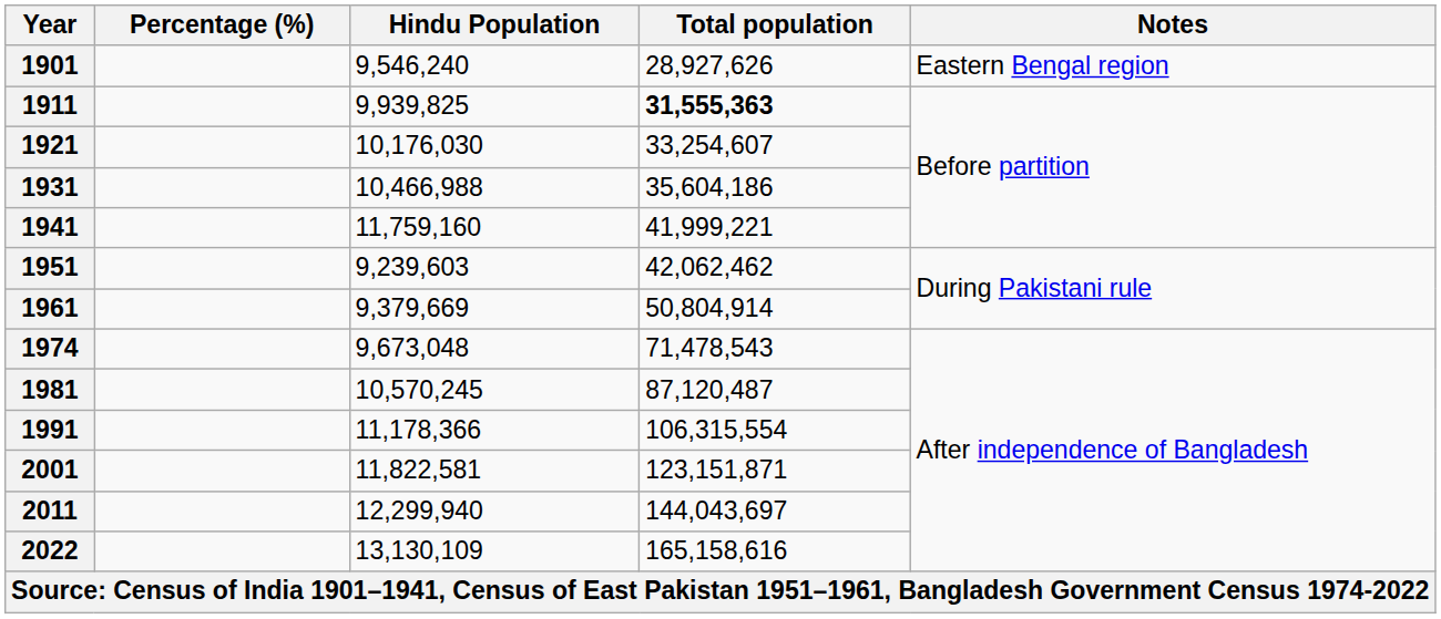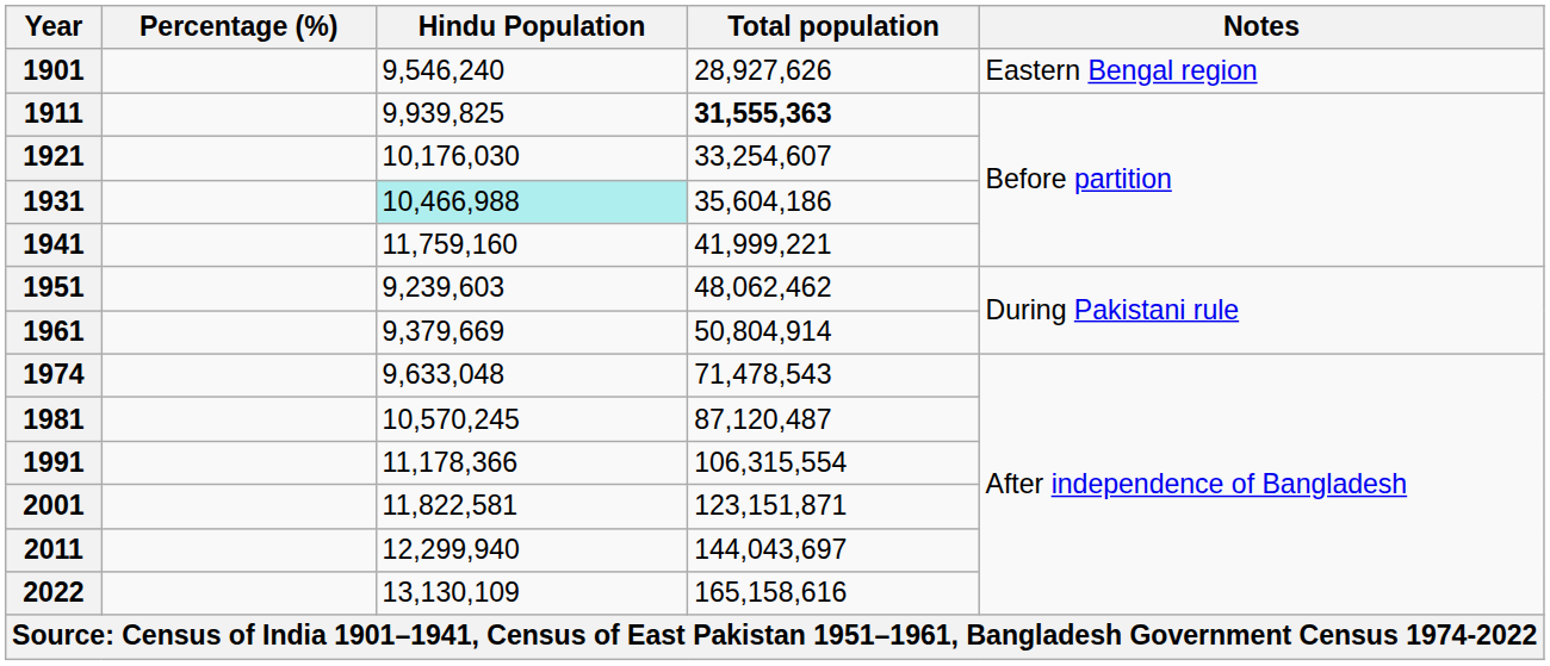 <table class="wikitable">
 <tr>
 <th>Year</th>
 <th>Percentage (%)</th>
 <th>Hindu Population</th>
 <th>Total population</th>
 <th>Notes</th>
 </tr>
 <tr>
 <th>1901</th>
 <td></td>
 <td>9,546,240</td>
 <td>28,927,626</td>
 <td>Eastern <a href='#'>Bengal region</a></td>
 </tr>
 <tr>
 <th>1911</th>
 <td></td>
 <td>9,939,825</td>
 <td><strong>31,555,363</strong></td>
 <td rowspan="4">Before <a href='#'>partition</a></td>
 </tr>
 <tr>
 <th>1921</th>
 <td></td>
 <td>10,176,030</td>
 <td>33,254,607</td>
 </tr>
 <tr>
 <th>1931</th>
 <td></td>
-<td>10,466,988</td>
+<td style="background: paleturquoise;">10,466,988</td>
 <td>35,604,186</td>
 </tr>
 <tr>
 <th>1941</th>
 <td></td>
 <td>11,759,160</td>
 <td>41,999,221</td>
 </tr>
 <tr>
 <th>1951</th>
 <td></td>
 <td>9,239,603</td>
-<td>42,062,462</td>
+<td>48,062,462</td>
 <td rowspan="2">During <a href='#'>Pakistani rule</a></td>
 </tr>
 <tr>
 <th>1961</th>
 <td></td>
 <td>9,379,669</td>
 <td>50,804,914</td>
 </tr>
 <tr>
 <th>1974</th>
 <td></td>
-<td>9,673,048</td>
+<td>9,633,048</td>
 <td>71,478,543</td>
 <td rowspan="6">After <a href='#'>independence of Bangladesh</a></td>
 </tr>
 <tr>
 <th>1981</th>
 <td></td>
 <td>10,570,245</td>
 <td>87,120,487</td>
 </tr>
 <tr>
 <th>1991</th>
 <td></td>
 <td>11,178,366</td>
 <td>106,315,554</td>
 </tr>
 <tr>
 <th>2001</th>
 <td></td>
 <td>11,822,581</td>
 <td>123,151,871</td>
 </tr>
 <tr>
 <th>2011</th>
 <td></td>
 <td>12,299,940</td>
 <td>144,043,697</td>
 </tr>
 <tr>
 <th>2022</th>
 <td></td>
 <td>13,130,109</td>
 <td>165,158,616</td>
 </tr>
 <tr>
 <th colspan="100%">Source: Census of India 1901–1941, Census of East Pakistan 1951–1961, Bangladesh Government Census 1974-2022</th>
 </tr>
 </table>
